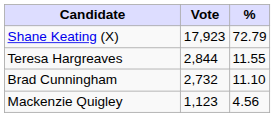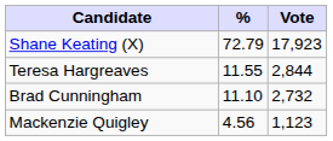 <table class="wikitable">
 <tr>
 <th style="background:#ddf; width:200px;">Candidate</th>
+<th style="background:#ddf; width:30px;">%</th>
 <th style="background:#ddf; width:50px;">Vote</th>
-<th style="background:#ddf; width:30px;">%</th>
 </tr>
 <tr>
 <td><a href='#'>Shane Keating</a> (X)</td>
+<td>72.79</td>
 <td>17,923</td>
-<td>72.79</td>
 </tr>
 <tr>
 <td>Teresa Hargreaves</td>
+<td>11.55</td>
 <td>2,844</td>
-<td>11.55</td>
 </tr>
 <tr>
 <td>Brad Cunningham</td>
+<td>11.10</td>
 <td>2,732</td>
-<td>11.10</td>
 </tr>
 <tr>
 <td>Mackenzie Quigley</td>
+<td>4.56</td>
 <td>1,123</td>
-<td>4.56</td>
 </tr>
 </table>
